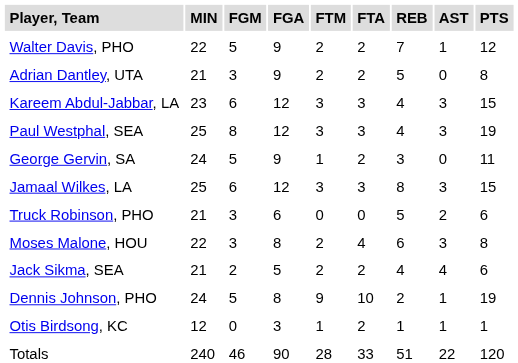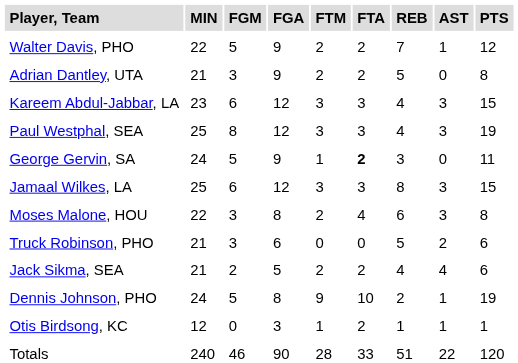 <table cellpadding=5>
 <tr bgcolor="#dddddd">
 <td><strong>Player, Team</strong></td>
 <td><strong>MIN</strong></td>
 <td><strong>FGM</strong></td>
 <td><strong>FGA</strong></td>
 <td><strong>FTM</strong></td>
 <td><strong>FTA</strong></td>
 <td><strong>REB</strong></td>
 <td><strong>AST</strong></td>
 <td><strong>PTS</strong></td>
 </tr>
 <tr bgcolor="#eeeeee">
 </tr>
 <tr>
 <td><a href='#'>Walter Davis</a>, PHO</td>
 <td>22</td>
 <td>5</td>
 <td>9</td>
 <td>2</td>
 <td>2</td>
 <td>7</td>
 <td>1</td>
 <td>12</td>
 </tr>
 <tr>
 <td><a href='#'>Adrian Dantley</a>, UTA</td>
 <td>21</td>
 <td>3</td>
 <td>9</td>
 <td>2</td>
 <td>2</td>
 <td>5</td>
 <td>0</td>
 <td>8</td>
 </tr>
 <tr>
 <td><a href='#'>Kareem Abdul-Jabbar</a>, LA</td>
 <td>23</td>
 <td>6</td>
 <td>12</td>
 <td>3</td>
 <td>3</td>
 <td>4</td>
 <td>3</td>
 <td>15</td>
 </tr>
 <tr>
 <td><a href='#'>Paul Westphal</a>, SEA</td>
 <td>25</td>
 <td>8</td>
 <td>12</td>
 <td>3</td>
 <td>3</td>
 <td>4</td>
 <td>3</td>
 <td>19</td>
 </tr>
 <tr>
 <td><a href='#'>George Gervin</a>, SA</td>
 <td>24</td>
 <td>5</td>
 <td>9</td>
 <td>1</td>
-<td>2</td>
+<td><strong>2</strong></td>
 <td>3</td>
 <td>0</td>
 <td>11</td>
 </tr>
 <tr>
 <td><a href='#'>Jamaal Wilkes</a>, LA</td>
 <td>25</td>
 <td>6</td>
 <td>12</td>
 <td>3</td>
 <td>3</td>
 <td>8</td>
 <td>3</td>
 <td>15</td>
 </tr>
 <tr>
+<td><a href='#'>Moses Malone</a>, HOU</td>
+<td>22</td>
+<td>3</td>
+<td>8</td>
+<td>2</td>
+<td>4</td>
+<td>6</td>
+<td>3</td>
+<td>8</td>
+</tr>
+<tr>
 <td><a href='#'>Truck Robinson</a>, PHO</td>
 <td>21</td>
 <td>3</td>
 <td>6</td>
 <td>0</td>
 <td>0</td>
 <td>5</td>
 <td>2</td>
 <td>6</td>
-</tr>
-<tr>
-<td><a href='#'>Moses Malone</a>, HOU</td>
-<td>22</td>
-<td>3</td>
-<td>8</td>
-<td>2</td>
-<td>4</td>
-<td>6</td>
-<td>3</td>
-<td>8</td>
 </tr>
 <tr>
 <td><a href='#'>Jack Sikma</a>, SEA</td>
 <td>21</td>
 <td>2</td>
 <td>5</td>
 <td>2</td>
 <td>2</td>
 <td>4</td>
 <td>4</td>
 <td>6</td>
 </tr>
 <tr>
 <td><a href='#'>Dennis Johnson</a>, PHO</td>
 <td>24</td>
 <td>5</td>
 <td>8</td>
 <td>9</td>
 <td>10</td>
 <td>2</td>
 <td>1</td>
 <td>19</td>
 </tr>
 <tr>
 <td><a href='#'>Otis Birdsong</a>, KC</td>
 <td>12</td>
 <td>0</td>
 <td>3</td>
 <td>1</td>
 <td>2</td>
 <td>1</td>
 <td>1</td>
 <td>1</td>
 </tr>
 <tr>
 <td>Totals</td>
 <td>240</td>
 <td>46</td>
 <td>90</td>
 <td>28</td>
 <td>33</td>
 <td>51</td>
 <td>22</td>
 <td>120</td>
 </tr>
 <tr>
 </tr>
 </table>
